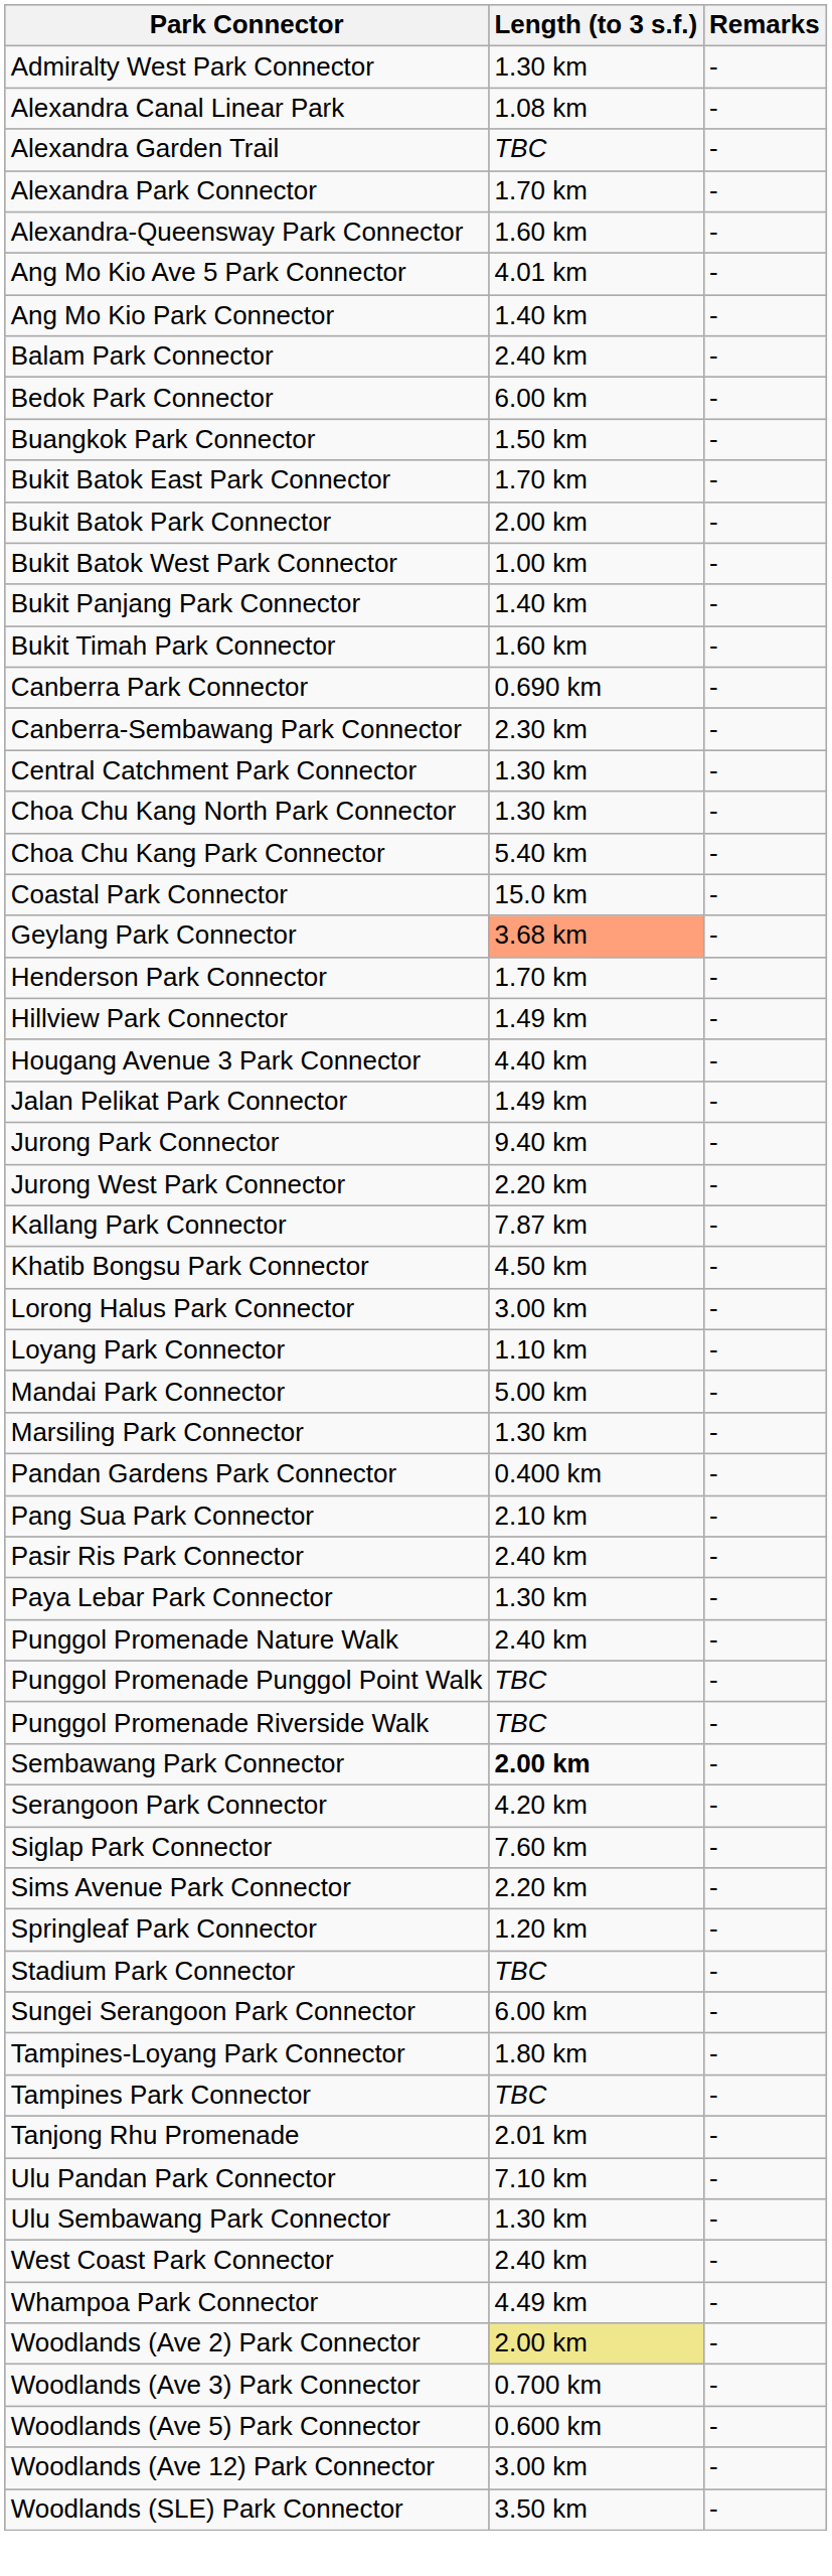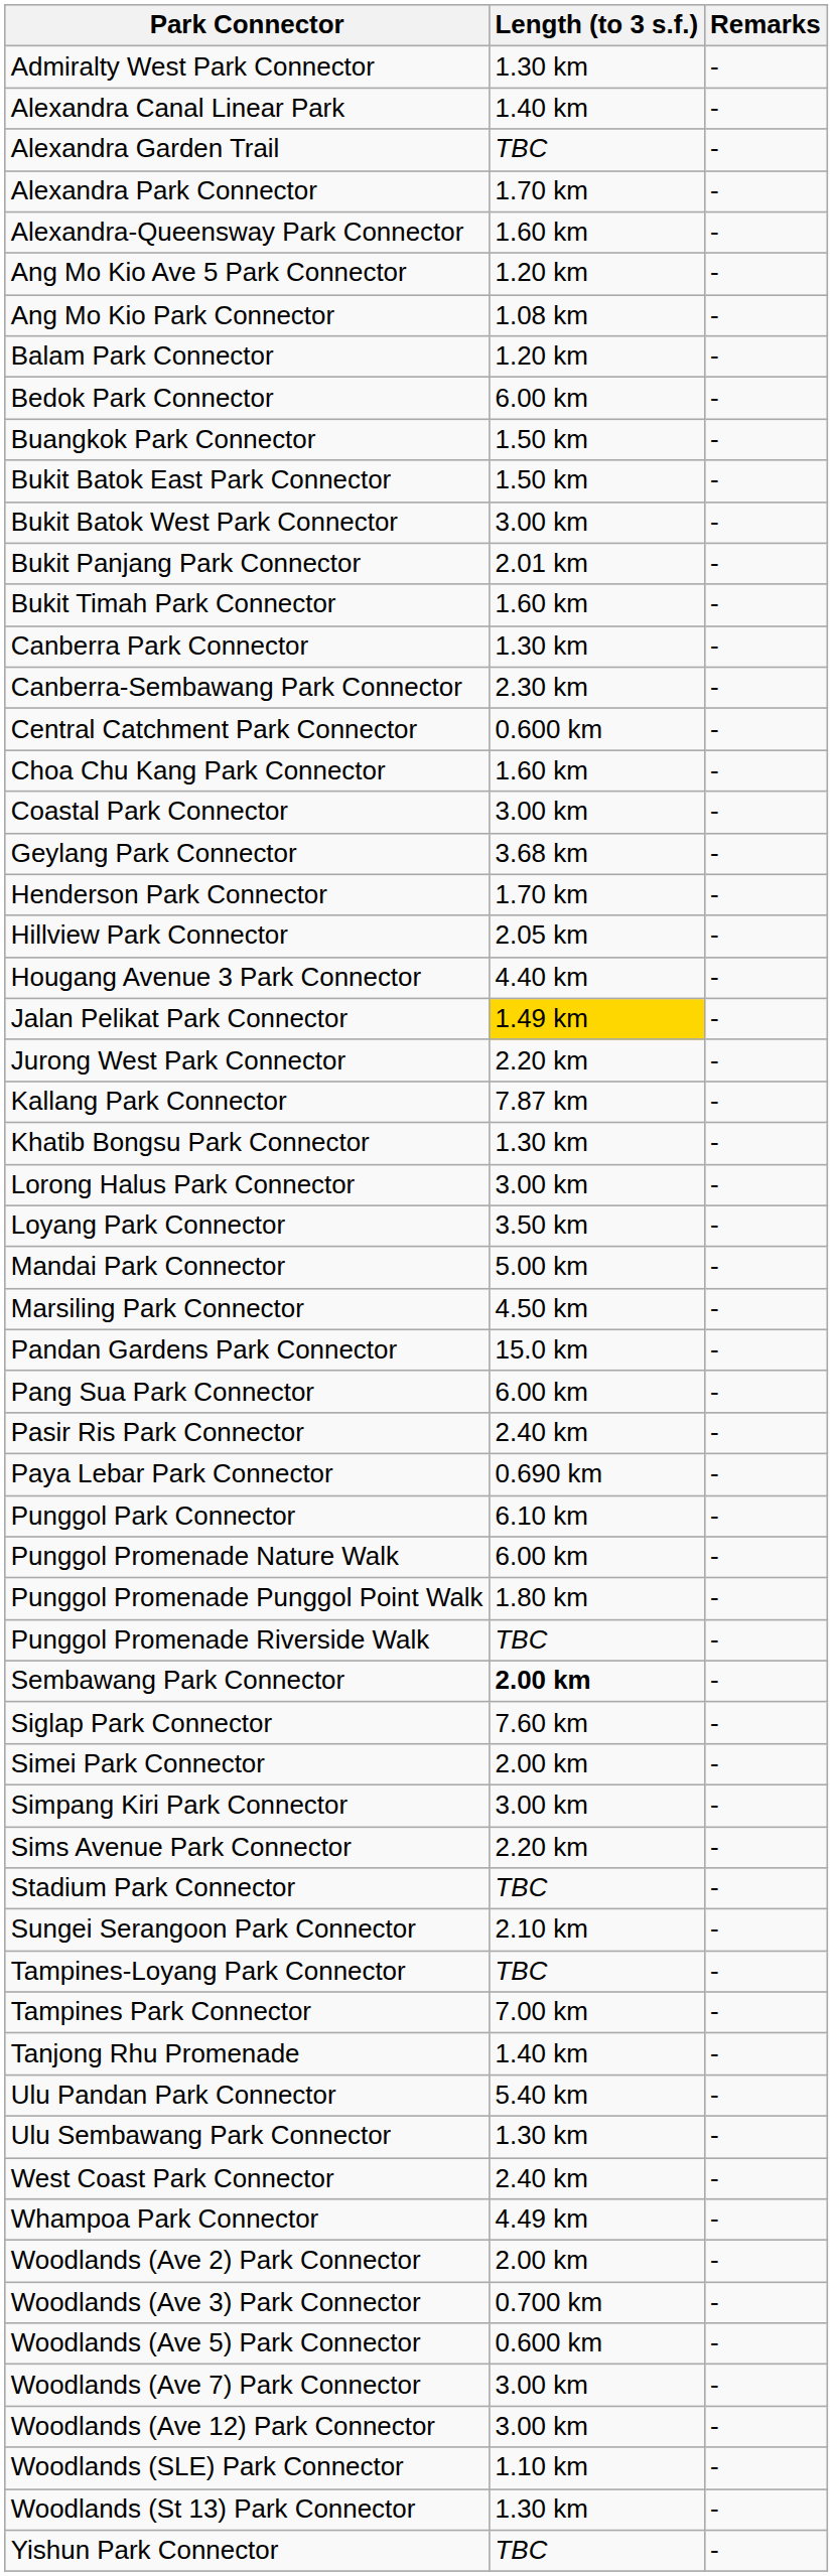 <table class="wikitable sortable">
 <tr>
 <th>Park Connector</th>
 <th>Length (to 3 s.f.)</th>
 <th>Remarks</th>
 </tr>
 <tr>
 <td>Admiralty West Park Connector</td>
 <td>1.30 km</td>
 <td>-</td>
 </tr>
 <tr>
 <td>Alexandra Canal Linear Park</td>
-<td>1.08 km</td>
+<td>1.40 km</td>
 <td>-</td>
 </tr>
 <tr>
 <td>Alexandra Garden Trail</td>
 <td><em>TBC</em></td>
 <td>-</td>
 </tr>
 <tr>
 <td>Alexandra Park Connector</td>
 <td>1.70 km</td>
 <td>-</td>
 </tr>
 <tr>
 <td>Alexandra-Queensway Park Connector</td>
 <td>1.60 km</td>
 <td>-</td>
 </tr>
 <tr>
 <td>Ang Mo Kio Ave 5 Park Connector</td>
-<td>4.01 km</td>
+<td>1.20 km</td>
 <td>-</td>
 </tr>
 <tr>
 <td>Ang Mo Kio Park Connector</td>
-<td>1.40 km</td>
+<td>1.08 km</td>
 <td>-</td>
 </tr>
 <tr>
 <td>Balam Park Connector</td>
-<td>2.40 km</td>
+<td>1.20 km</td>
 <td>-</td>
 </tr>
 <tr>
 <td>Bedok Park Connector</td>
 <td>6.00 km</td>
 <td>-</td>
 </tr>
 <tr>
 <td>Buangkok Park Connector</td>
 <td>1.50 km</td>
 <td>-</td>
 </tr>
 <tr>
 <td>Bukit Batok East Park Connector</td>
-<td>1.70 km</td>
-<td>-</td>
-</tr>
-<tr>
-<td>Bukit Batok Park Connector</td>
-<td>2.00 km</td>
+<td>1.50 km</td>
 <td>-</td>
 </tr>
 <tr>
 <td>Bukit Batok West Park Connector</td>
-<td>1.00 km</td>
+<td>3.00 km</td>
 <td>-</td>
 </tr>
 <tr>
 <td>Bukit Panjang Park Connector</td>
-<td>1.40 km</td>
+<td>2.01 km</td>
 <td>-</td>
 </tr>
 <tr>
 <td>Bukit Timah Park Connector</td>
 <td>1.60 km</td>
 <td>-</td>
 </tr>
 <tr>
 <td>Canberra Park Connector</td>
-<td>0.690 km</td>
+<td>1.30 km</td>
 <td>-</td>
 </tr>
 <tr>
 <td>Canberra-Sembawang Park Connector</td>
 <td>2.30 km</td>
 <td>-</td>
 </tr>
 <tr>
 <td>Central Catchment Park Connector</td>
-<td>1.30 km</td>
-<td>-</td>
-</tr>
-<tr>
-<td>Choa Chu Kang North Park Connector</td>
-<td>1.30 km</td>
+<td>0.600 km</td>
 <td>-</td>
 </tr>
 <tr>
 <td>Choa Chu Kang Park Connector</td>
-<td>5.40 km</td>
+<td>1.60 km</td>
 <td>-</td>
 </tr>
 <tr>
 <td>Coastal Park Connector</td>
-<td>15.0 km</td>
+<td>3.00 km</td>
 <td>-</td>
 </tr>
 <tr>
 <td>Geylang Park Connector</td>
-<td style="background: lightsalmon;">3.68 km</td>
+<td>3.68 km</td>
 <td>-</td>
 </tr>
 <tr>
 <td>Henderson Park Connector</td>
 <td>1.70 km</td>
 <td>-</td>
 </tr>
 <tr>
 <td>Hillview Park Connector</td>
-<td>1.49 km</td>
+<td>2.05 km</td>
 <td>-</td>
 </tr>
 <tr>
 <td>Hougang Avenue 3 Park Connector</td>
 <td>4.40 km</td>
 <td>-</td>
 </tr>
 <tr>
 <td>Jalan Pelikat Park Connector</td>
-<td>1.49 km</td>
-<td>-</td>
-</tr>
-<tr>
-<td>Jurong Park Connector</td>
-<td>9.40 km</td>
+<td style="background: gold;">1.49 km</td>
 <td>-</td>
 </tr>
 <tr>
 <td>Jurong West Park Connector</td>
 <td>2.20 km</td>
 <td>-</td>
 </tr>
 <tr>
 <td>Kallang Park Connector</td>
 <td>7.87 km</td>
 <td>-</td>
 </tr>
 <tr>
 <td>Khatib Bongsu Park Connector</td>
-<td>4.50 km</td>
+<td>1.30 km</td>
 <td>-</td>
 </tr>
 <tr>
 <td>Lorong Halus Park Connector</td>
 <td>3.00 km</td>
 <td>-</td>
 </tr>
 <tr>
 <td>Loyang Park Connector</td>
-<td>1.10 km</td>
+<td>3.50 km</td>
 <td>-</td>
 </tr>
 <tr>
 <td>Mandai Park Connector</td>
 <td>5.00 km</td>
 <td>-</td>
 </tr>
 <tr>
 <td>Marsiling Park Connector</td>
-<td>1.30 km</td>
+<td>4.50 km</td>
 <td>-</td>
 </tr>
 <tr>
 <td>Pandan Gardens Park Connector</td>
-<td>0.400 km</td>
+<td>15.0 km</td>
 <td>-</td>
 </tr>
 <tr>
 <td>Pang Sua Park Connector</td>
-<td>2.10 km</td>
+<td>6.00 km</td>
 <td>-</td>
 </tr>
 <tr>
 <td>Pasir Ris Park Connector</td>
 <td>2.40 km</td>
 <td>-</td>
 </tr>
 <tr>
 <td>Paya Lebar Park Connector</td>
-<td>1.30 km</td>
+<td>0.690 km</td>
+<td>-</td>
+</tr>
+<tr>
+<td>Punggol Park Connector</td>
+<td>6.10 km</td>
 <td>-</td>
 </tr>
 <tr>
 <td>Punggol Promenade Nature Walk</td>
-<td>2.40 km</td>
+<td>6.00 km</td>
 <td>-</td>
 </tr>
 <tr>
 <td>Punggol Promenade Punggol Point Walk</td>
-<td><em>TBC</em></td>
+<td>1.80 km</td>
 <td>-</td>
 </tr>
 <tr>
 <td>Punggol Promenade Riverside Walk</td>
 <td><em>TBC</em></td>
 <td>-</td>
 </tr>
 <tr>
 <td>Sembawang Park Connector</td>
 <td><strong>2.00 km</strong></td>
 <td>-</td>
 </tr>
 <tr>
-<td>Serangoon Park Connector</td>
-<td>4.20 km</td>
-<td>-</td>
-</tr>
-<tr>
 <td>Siglap Park Connector</td>
 <td>7.60 km</td>
 <td>-</td>
 </tr>
 <tr>
-<td>Sims Avenue Park Connector</td>
-<td>2.20 km</td>
+<td>Simei Park Connector</td>
+<td>2.00 km</td>
 <td>-</td>
 </tr>
 <tr>
-<td>Springleaf Park Connector</td>
-<td>1.20 km</td>
+<td>Simpang Kiri Park Connector</td>
+<td>3.00 km</td>
+<td>-</td>
+</tr>
+<tr>
+<td>Sims Avenue Park Connector</td>
+<td>2.20 km</td>
 <td>-</td>
 </tr>
 <tr>
 <td>Stadium Park Connector</td>
 <td><em>TBC</em></td>
 <td>-</td>
 </tr>
 <tr>
 <td>Sungei Serangoon Park Connector</td>
-<td>6.00 km</td>
+<td>2.10 km</td>
 <td>-</td>
 </tr>
 <tr>
 <td>Tampines-Loyang Park Connector</td>
-<td>1.80 km</td>
+<td><em>TBC</em></td>
 <td>-</td>
 </tr>
 <tr>
 <td>Tampines Park Connector</td>
-<td><em>TBC</em></td>
+<td>7.00 km</td>
 <td>-</td>
 </tr>
 <tr>
 <td>Tanjong Rhu Promenade</td>
-<td>2.01 km</td>
+<td>1.40 km</td>
 <td>-</td>
 </tr>
 <tr>
 <td>Ulu Pandan Park Connector</td>
-<td>7.10 km</td>
+<td>5.40 km</td>
 <td>-</td>
 </tr>
 <tr>
 <td>Ulu Sembawang Park Connector</td>
 <td>1.30 km</td>
 <td>-</td>
 </tr>
 <tr>
 <td>West Coast Park Connector</td>
 <td>2.40 km</td>
 <td>-</td>
 </tr>
 <tr>
 <td>Whampoa Park Connector</td>
 <td>4.49 km</td>
 <td>-</td>
 </tr>
 <tr>
 <td>Woodlands (Ave 2) Park Connector</td>
-<td style="background: khaki;">2.00 km</td>
+<td>2.00 km</td>
 <td>-</td>
 </tr>
 <tr>
 <td>Woodlands (Ave 3) Park Connector</td>
 <td>0.700 km</td>
 <td>-</td>
 </tr>
 <tr>
 <td>Woodlands (Ave 5) Park Connector</td>
 <td>0.600 km</td>
 <td>-</td>
 </tr>
 <tr>
+<td>Woodlands (Ave 7) Park Connector</td>
+<td>3.00 km</td>
+<td>-</td>
+</tr>
+<tr>
 <td>Woodlands (Ave 12) Park Connector</td>
 <td>3.00 km</td>
 <td>-</td>
 </tr>
 <tr>
 <td>Woodlands (SLE) Park Connector</td>
-<td>3.50 km</td>
+<td>1.10 km</td>
+<td>-</td>
+</tr>
+<tr>
+<td>Woodlands (St 13) Park Connector</td>
+<td>1.30 km</td>
+<td>-</td>
+</tr>
+<tr>
+<td>Yishun Park Connector</td>
+<td><em>TBC</em></td>
 <td>-</td>
 </tr>
 </table>
